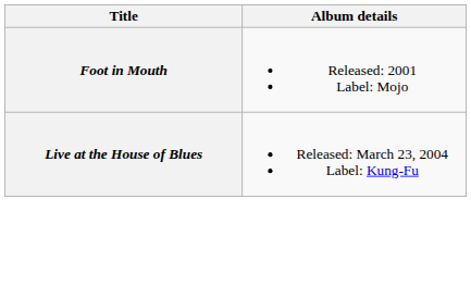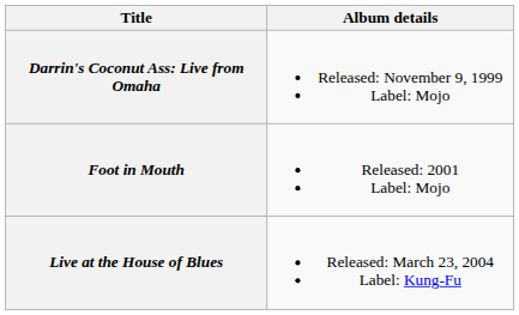 <table class="wikitable plainrowheaders" style="text-align:center;">
 <tr>
 <th scope="col" style="width:16em;">Title</th>
 <th scope="col" style="width:15em;">Album details</th>
+</tr>
+<tr>
+<th scope="row"><em>Darrin's Coconut Ass: Live from Omaha</em></th>
+<td><br><ul><li>Released: November 9, 1999</li><li>Label: Mojo</li></ul></td>
 </tr>
 <tr>
 <th scope="row"><em>Foot in Mouth</em></th>
 <td><br><ul><li>Released: 2001</li><li>Label: Mojo</li></ul></td>
 </tr>
 <tr>
 <th scope="row"><em>Live at the House of Blues</em></th>
 <td><br><ul><li>Released: March 23, 2004</li><li>Label: <a href='#'>Kung-Fu</a></li></ul></td>
 </tr>
 </table>
